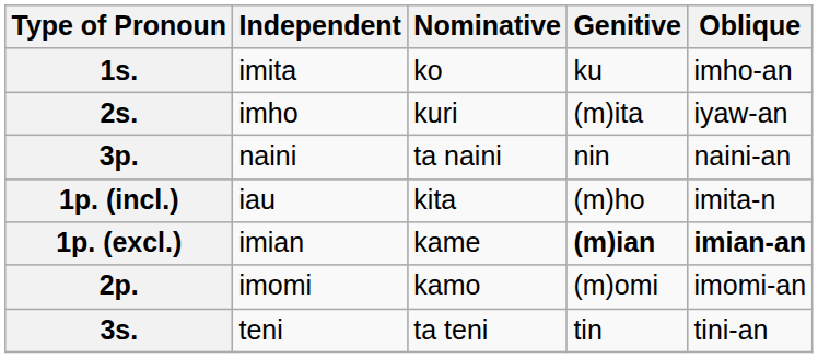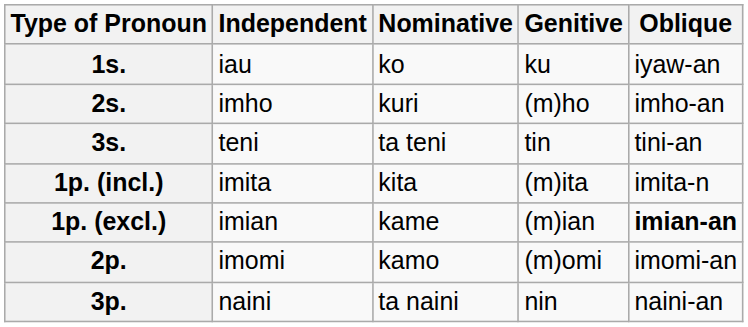 <table class="wikitable">
 <tr>
 <th>Type of Pronoun</th>
 <th>Independent</th>
 <th>Nominative</th>
 <th>Genitive</th>
 <th>Oblique</th>
 </tr>
 <tr>
 <th>1s.</th>
-<td>imita</td>
+<td>iau</td>
 <td>ko</td>
 <td>ku</td>
-<td>imho-an</td>
+<td>iyaw-an</td>
 </tr>
 <tr>
 <th>2s.</th>
 <td>imho</td>
 <td>kuri</td>
-<td>(m)ita</td>
-<td>iyaw-an</td>
+<td>(m)ho</td>
+<td>imho-an</td>
 </tr>
 <tr>
-<th>3p.</th>
-<td>naini</td>
-<td>ta naini</td>
-<td>nin</td>
-<td>naini-an</td>
+<th>3s.</th>
+<td>teni</td>
+<td>ta teni</td>
+<td>tin</td>
+<td>tini-an</td>
 </tr>
 <tr>
 <th>1p. (incl.)</th>
-<td>iau</td>
+<td>imita</td>
 <td>kita</td>
-<td>(m)ho</td>
+<td>(m)ita</td>
 <td>imita-n</td>
 </tr>
 <tr>
 <th>1p. (excl.)</th>
 <td>imian</td>
 <td>kame</td>
-<td><strong>(m)ian</strong></td>
+<td>(m)ian</td>
 <td><strong>imian-an</strong></td>
 </tr>
 <tr>
 <th>2p.</th>
 <td>imomi</td>
 <td>kamo</td>
 <td>(m)omi</td>
 <td>imomi-an</td>
 </tr>
 <tr>
-<th>3s.</th>
-<td>teni</td>
-<td>ta teni</td>
-<td>tin</td>
-<td>tini-an</td>
+<th>3p.</th>
+<td>naini</td>
+<td>ta naini</td>
+<td>nin</td>
+<td>naini-an</td>
 </tr>
 </table>
